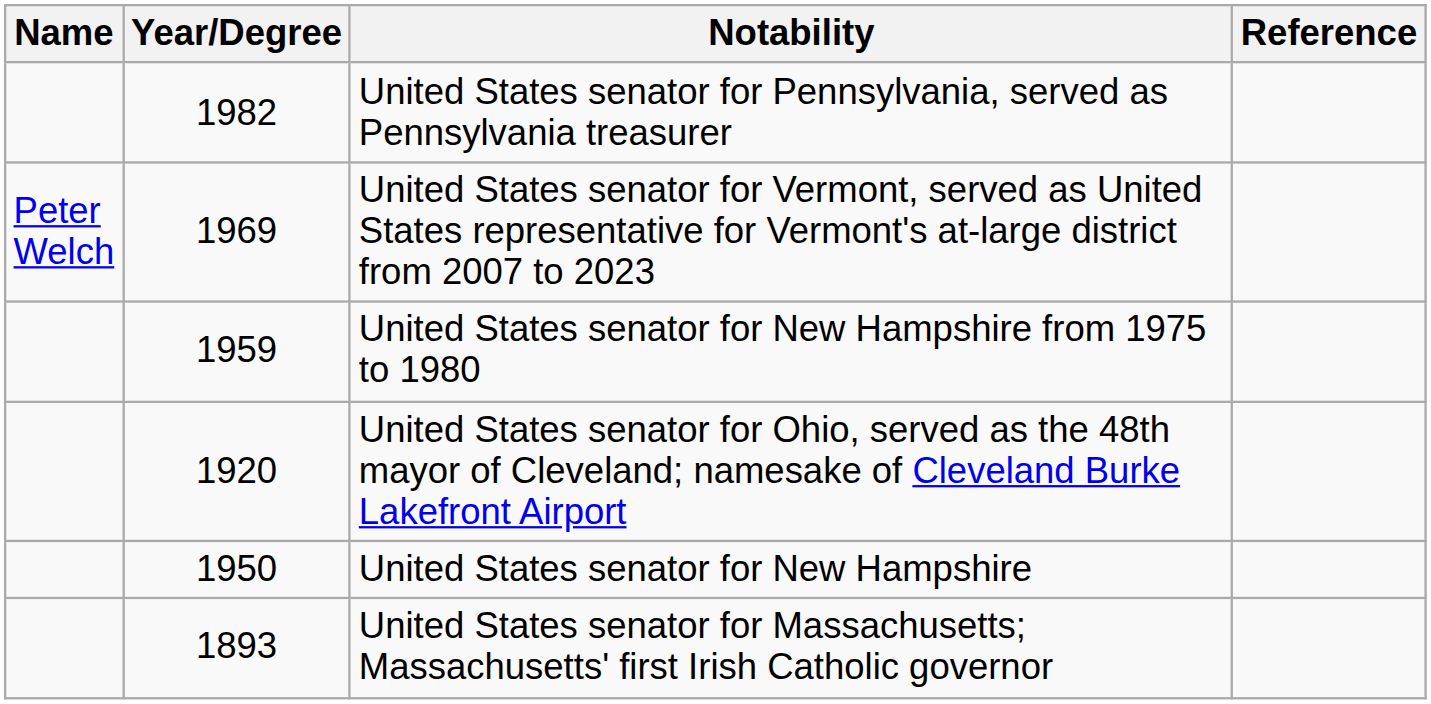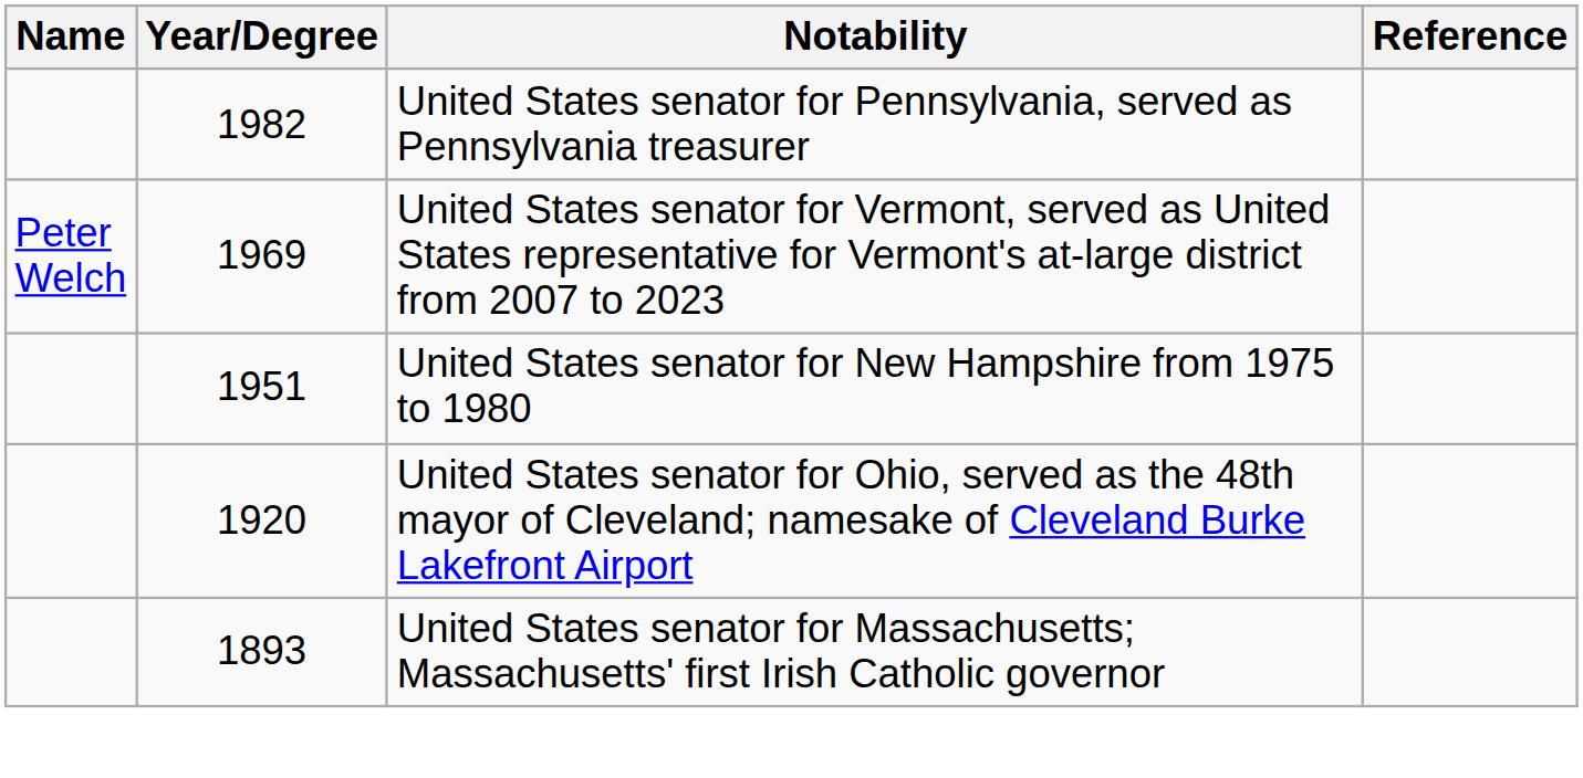 <table class="wikitable sortable" style="width:100%">
 <tr>
 <th style="width:*;">Name</th>
 <th style="width:12%;">Year/Degree</th>
 <th style="width:65%;" class="unsortable">Notability</th>
 <th style="width:*;" class="unsortable">Reference</th>
 </tr>
 <tr>
 <td></td>
 <td style="text-align:center;">1982</td>
 <td>United States senator for Pennsylvania, served as Pennsylvania treasurer</td>
 <td style="text-align:center;"></td>
 </tr>
 <tr>
 <td><a href='#'>Peter Welch</a></td>
 <td style="text-align:center;">1969</td>
 <td>United States senator for Vermont, served as United States representative for Vermont's at-large district from 2007 to 2023</td>
 <td></td>
 </tr>
 <tr>
 <td></td>
-<td style="text-align:center;">1959</td>
+<td style="text-align:center;">1951</td>
 <td>United States senator for New Hampshire from 1975 to 1980</td>
 <td style="text-align:center;"></td>
 </tr>
 <tr>
 <td></td>
 <td style="text-align:center;">1920</td>
 <td>United States senator for Ohio, served as the 48th mayor of Cleveland; namesake of <a href='#'>Cleveland Burke Lakefront Airport</a></td>
 <td style="text-align:center;"></td>
 </tr>
 <tr>
 <td></td>
-<td style="text-align:center;">1950</td>
-<td>United States senator for New Hampshire</td>
-<td style="text-align:center;"></td>
-</tr>
-<tr>
-<td></td>
 <td style="text-align:center;">1893</td>
 <td>United States senator for Massachusetts; Massachusetts' first Irish Catholic governor</td>
 <td style="text-align:center;"></td>
 </tr>
 </table>
